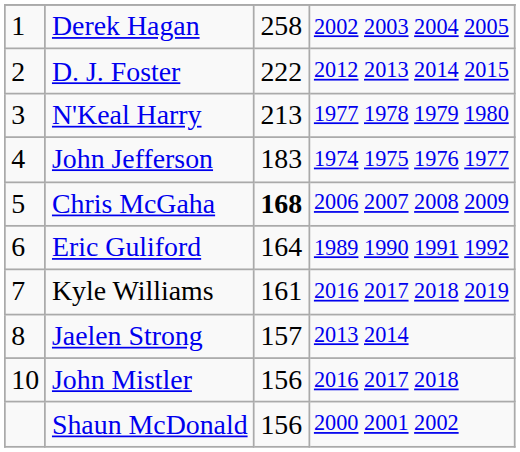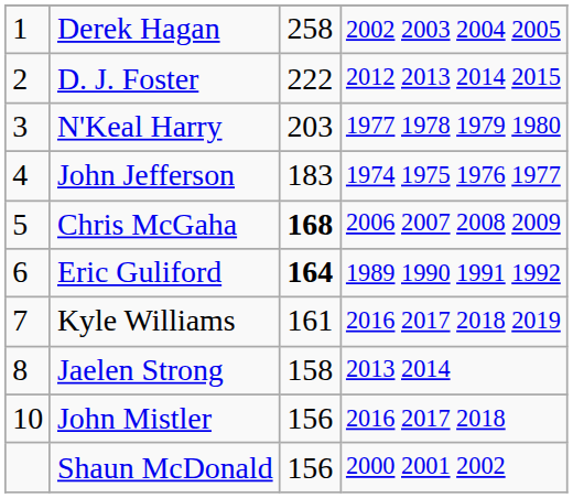 <table class="wikitable">
 <tr>
 </tr>
 <tr>
 <td>1</td>
 <td><a href='#'>Derek Hagan</a></td>
 <td>258</td>
 <td style="font-size:80%;"><a href='#'>2002</a> <a href='#'>2003</a> <a href='#'>2004</a> <a href='#'>2005</a></td>
 </tr>
 <tr>
 <td>2</td>
 <td><a href='#'>D. J. Foster</a></td>
 <td>222</td>
 <td style="font-size:80%;"><a href='#'>2012</a> <a href='#'>2013</a> <a href='#'>2014</a> <a href='#'>2015</a></td>
 </tr>
 <tr>
 <td>3</td>
 <td><a href='#'>N'Keal Harry</a></td>
-<td>213</td>
+<td>203</td>
 <td style="font-size:80%;"><a href='#'>1977</a> <a href='#'>1978</a> <a href='#'>1979</a> <a href='#'>1980</a></td>
 </tr>
 <tr>
 <td>4</td>
 <td><a href='#'>John Jefferson</a></td>
 <td>183</td>
 <td style="font-size:80%;"><a href='#'>1974</a> <a href='#'>1975</a> <a href='#'>1976</a> <a href='#'>1977</a></td>
 </tr>
 <tr>
 <td>5</td>
 <td><a href='#'>Chris McGaha</a></td>
 <td><strong>168</strong></td>
 <td style="font-size:80%;"><a href='#'>2006</a> <a href='#'>2007</a> <a href='#'>2008</a> <a href='#'>2009</a></td>
 </tr>
 <tr>
 <td>6</td>
 <td><a href='#'>Eric Guliford</a></td>
-<td>164</td>
+<td><strong>164</strong></td>
 <td style="font-size:80%;"><a href='#'>1989</a> <a href='#'>1990</a> <a href='#'>1991</a> <a href='#'>1992</a></td>
 </tr>
 <tr>
 <td>7</td>
 <td>Kyle Williams</td>
 <td>161</td>
 <td style="font-size:80%;"><a href='#'>2016</a> <a href='#'>2017</a> <a href='#'>2018</a> <a href='#'>2019</a></td>
 </tr>
 <tr>
 <td>8</td>
 <td><a href='#'>Jaelen Strong</a></td>
-<td>157</td>
+<td>158</td>
 <td style="font-size:80%;"><a href='#'>2013</a> <a href='#'>2014</a></td>
 </tr>
 <tr>
 <td>10</td>
 <td><a href='#'>John Mistler</a></td>
 <td>156</td>
 <td style="font-size:80%;"><a href='#'>2016</a> <a href='#'>2017</a> <a href='#'>2018</a></td>
 </tr>
 <tr>
 <td></td>
 <td><a href='#'>Shaun McDonald</a></td>
 <td>156</td>
 <td style="font-size:80%;"><a href='#'>2000</a> <a href='#'>2001</a> <a href='#'>2002</a></td>
 </tr>
 </table>
